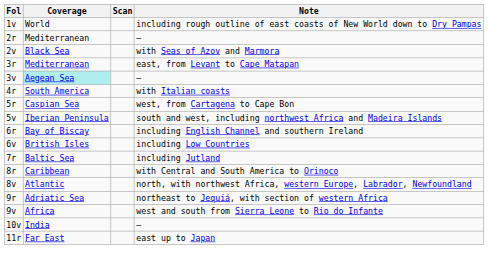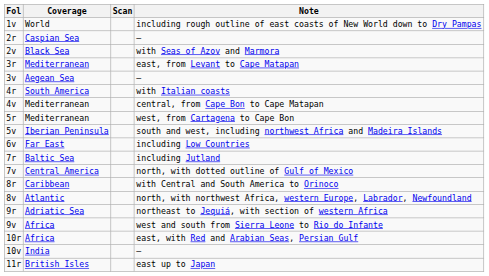 <table class="wikitable static-row-numbers">
 <tr>
 <th>Fol</th>
 <th>Coverage</th>
 <th>Scan</th>
 <th>Note</th>
 </tr>
 <tr>
 <td>1v</td>
 <td>World</td>
 <td></td>
 <td>including rough outline of east coasts of New World down to <a href='#'>Dry Pampas</a></td>
 </tr>
 <tr>
 <td>2r</td>
-<td>Mediterranean</td>
+<td><a href='#'>Caspian Sea</a></td>
 <td></td>
 <td>–</td>
 </tr>
 <tr>
 <td>2v</td>
 <td><a href='#'>Black Sea</a></td>
 <td></td>
 <td>with <a href='#'>Seas of Azov</a> and <a href='#'>Marmora</a></td>
 </tr>
 <tr>
 <td>3r</td>
 <td><a href='#'>Mediterranean</a></td>
 <td></td>
 <td>east, from <a href='#'>Levant</a> to <a href='#'>Cape Matapan</a></td>
 </tr>
 <tr>
 <td>3v</td>
-<td style="background: paleturquoise;"><a href='#'>Aegean Sea</a></td>
+<td><a href='#'>Aegean Sea</a></td>
 <td></td>
 <td>–</td>
 </tr>
 <tr>
 <td>4r</td>
 <td><a href='#'>South America</a></td>
 <td></td>
 <td>with <a href='#'>Italian coasts</a></td>
 </tr>
 <tr>
+<td>4v</td>
+<td>Mediterranean</td>
+<td></td>
+<td>central, from <a href='#'>Cape Bon</a> to Cape Matapan</td>
+</tr>
+<tr>
 <td>5r</td>
-<td><a href='#'>Caspian Sea</a></td>
+<td>Mediterranean</td>
 <td></td>
 <td>west, from <a href='#'>Cartagena</a> to Cape Bon</td>
 </tr>
 <tr>
 <td>5v</td>
 <td><a href='#'>Iberian Peninsula</a></td>
 <td></td>
 <td>south and west, including <a href='#'>northwest Africa</a> and <a href='#'>Madeira Islands</a></td>
 </tr>
 <tr>
-<td>6r</td>
-<td><a href='#'>Bay of Biscay</a></td>
-<td></td>
-<td>including <a href='#'>English Channel</a> and southern Ireland</td>
-</tr>
-<tr>
 <td>6v</td>
-<td><a href='#'>British Isles</a></td>
+<td><a href='#'>Far East</a></td>
 <td></td>
 <td>including <a href='#'>Low Countries</a></td>
 </tr>
 <tr>
 <td>7r</td>
 <td><a href='#'>Baltic Sea</a></td>
 <td></td>
 <td>including <a href='#'>Jutland</a></td>
+</tr>
+<tr>
+<td>7v</td>
+<td><a href='#'>Central America</a></td>
+<td></td>
+<td>north, with dotted outline of <a href='#'>Gulf of Mexico</a></td>
 </tr>
 <tr>
 <td>8r</td>
 <td><a href='#'>Caribbean</a></td>
 <td></td>
 <td>with Central and South America to <a href='#'>Orinoco</a></td>
 </tr>
 <tr>
 <td>8v</td>
 <td><a href='#'>Atlantic</a></td>
 <td></td>
 <td>north, with northwest Africa, <a href='#'>western Europe</a>, <a href='#'>Labrador</a>, <a href='#'>Newfoundland</a></td>
 </tr>
 <tr>
 <td>9r</td>
 <td><a href='#'>Adriatic Sea</a></td>
 <td></td>
 <td>northeast to <a href='#'>Jequiá</a>, with section of <a href='#'>western Africa</a></td>
 </tr>
 <tr>
 <td>9v</td>
 <td><a href='#'>Africa</a></td>
 <td></td>
 <td>west and south from <a href='#'>Sierra Leone</a> to <a href='#'>Rio do Infante</a></td>
 </tr>
 <tr>
+<td>10r</td>
+<td><a href='#'>Africa</a></td>
+<td></td>
+<td>east, with <a href='#'>Red</a> and <a href='#'>Arabian Seas</a>, <a href='#'>Persian Gulf</a></td>
+</tr>
+<tr>
 <td>10v</td>
 <td><a href='#'>India</a></td>
 <td></td>
 <td>–</td>
 </tr>
 <tr>
 <td>11r</td>
-<td><a href='#'>Far East</a></td>
+<td><a href='#'>British Isles</a></td>
 <td></td>
 <td>east up to <a href='#'>Japan</a></td>
 </tr>
 </table>
